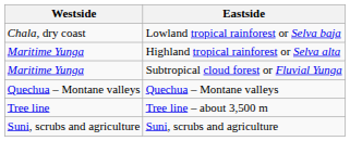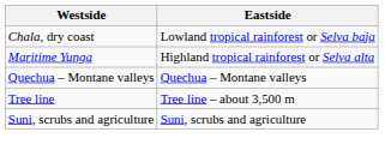 <table class="wikitable">
 <tr>
 <th>Westside</th>
 <th>Eastside</th>
 </tr>
 <tr>
 <td><em>Chala</em>, dry coast</td>
 <td>Lowland <a href='#'>tropical rainforest</a> or <em><a href='#'>Selva baja</a></em></td>
 </tr>
 <tr>
 <td><em><a href='#'>Maritime Yunga</a></em></td>
 <td>Highland <a href='#'>tropical rainforest</a> or <em><a href='#'>Selva alta</a></em></td>
 </tr>
 <tr>
-<td><em><a href='#'>Maritime Yunga</a></em></td>
-<td>Subtropical <a href='#'>cloud forest</a> or <em><a href='#'>Fluvial Yunga</a></em></td>
-</tr>
-<tr>
 <td><a href='#'>Quechua</a> – Montane valleys</td>
 <td><a href='#'>Quechua</a> – Montane valleys</td>
 </tr>
 <tr>
 <td><a href='#'>Tree line</a></td>
 <td><a href='#'>Tree line</a> – about 3,500 m</td>
 </tr>
 <tr>
 <td><a href='#'>Suni</a>, scrubs and agriculture</td>
 <td><a href='#'>Suni</a>, scrubs and agriculture</td>
 </tr>
 </table>
